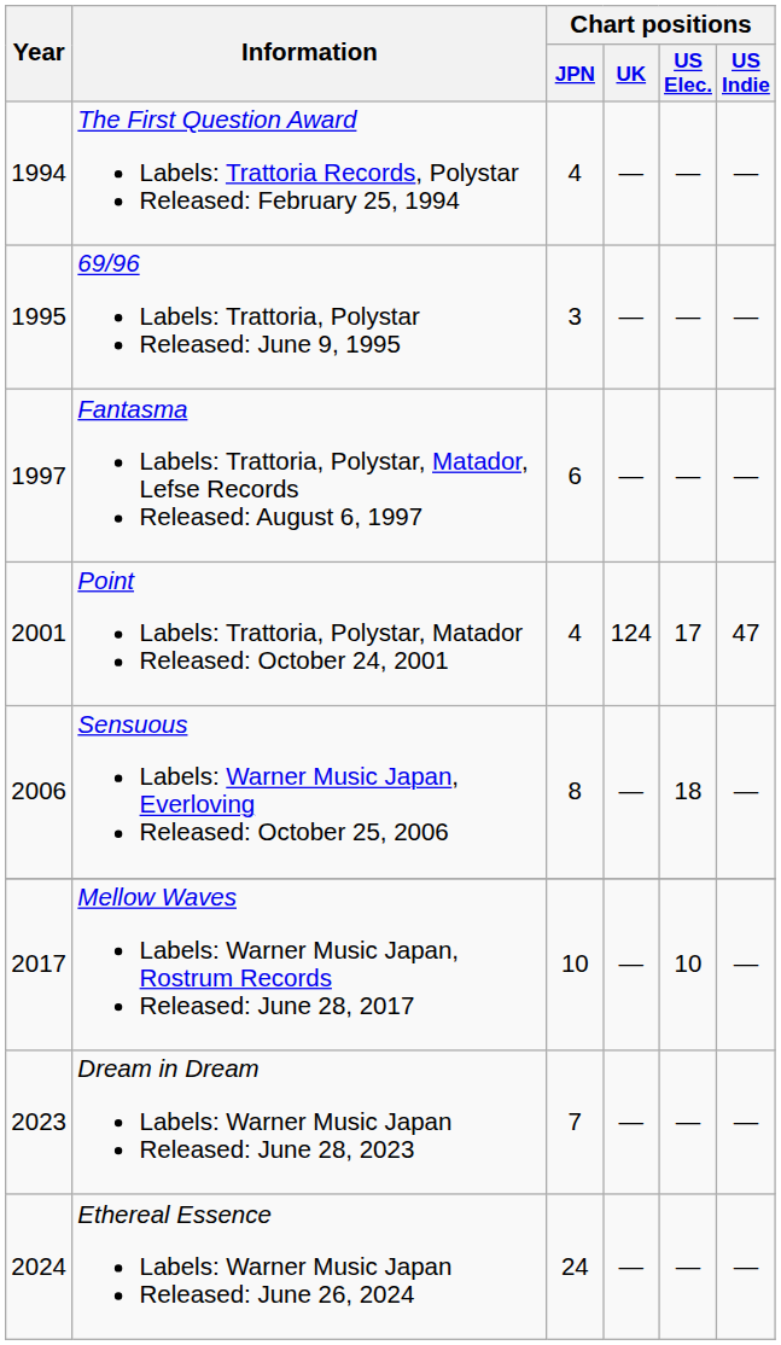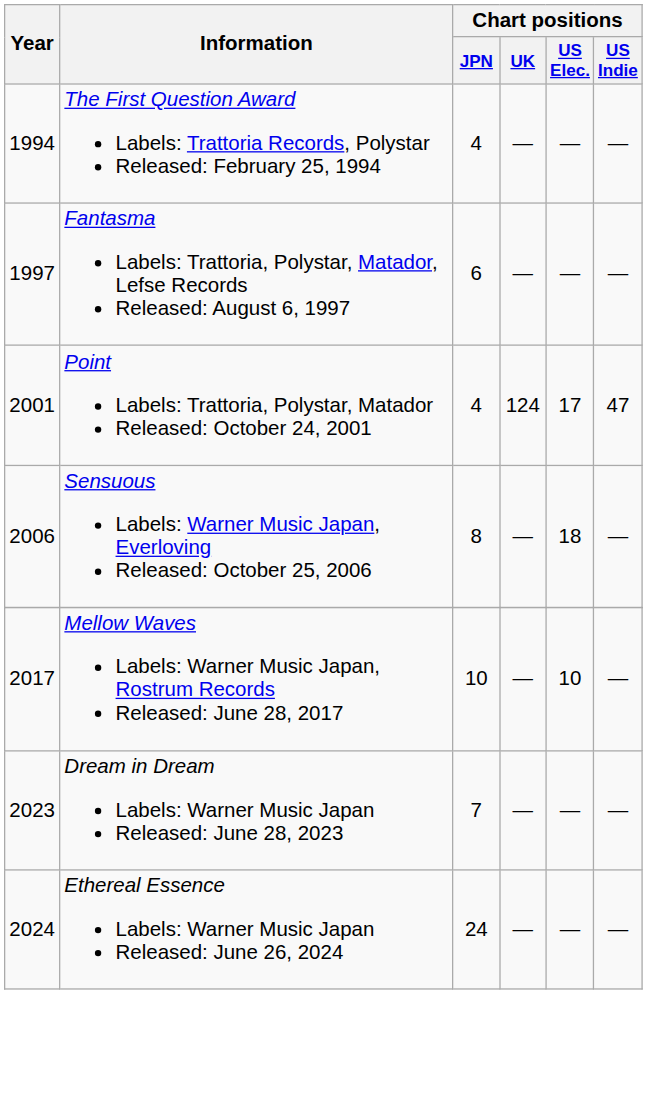 <table class="wikitable" style=text-align:center;>
 <tr>
 <th rowspan="2">Year</th>
 <th rowspan="2" width="300">Information</th>
 <th colspan="4">Chart positions</th>
 </tr>
 <tr style="font-size:smaller;">
 <th width="30"><a href='#'>JPN</a><br></th>
 <th width="30"><a href='#'>UK</a><br></th>
 <th width="30"><a href='#'>US Elec.</a><br></th>
 <th width="30"><a href='#'>US Indie</a><br></th>
 </tr>
 <tr>
 <td>1994</td>
 <td align=left><em><a href='#'>The First Question Award</a></em><br><ul><li>Labels: <a href='#'>Trattoria Records</a>, Polystar</li><li>Released: February 25, 1994</li></ul></td>
 <td>4</td>
-<td>—</td>
-<td>—</td>
-<td>—</td>
-</tr>
-<tr>
-<td>1995</td>
-<td align=left><em><a href='#'>69/96</a></em><br><ul><li>Labels: Trattoria, Polystar</li><li>Released: June 9, 1995</li></ul></td>
-<td>3</td>
 <td>—</td>
 <td>—</td>
 <td>—</td>
 </tr>
 <tr>
 <td>1997</td>
 <td align=left><em><a href='#'>Fantasma</a></em><br><ul><li>Labels: Trattoria, Polystar, <a href='#'>Matador</a>, Lefse Records</li><li>Released: August 6, 1997</li></ul></td>
 <td>6</td>
 <td>—</td>
 <td>—</td>
 <td>—</td>
 </tr>
 <tr>
 <td>2001</td>
 <td align=left><em><a href='#'>Point</a></em><br><ul><li>Labels: Trattoria, Polystar, Matador</li><li>Released: October 24, 2001</li></ul></td>
 <td>4</td>
 <td>124</td>
 <td>17</td>
 <td>47</td>
 </tr>
 <tr>
 <td>2006</td>
 <td align=left><em><a href='#'>Sensuous</a></em><br><ul><li>Labels: <a href='#'>Warner Music Japan</a>, <a href='#'>Everloving</a></li><li>Released: October 25, 2006</li></ul></td>
 <td>8</td>
 <td>—</td>
 <td>18</td>
 <td>—</td>
 </tr>
 <tr>
 </tr>
 <tr>
 <td>2017</td>
 <td align=left><em><a href='#'>Mellow Waves</a></em><br><ul><li>Labels: Warner Music Japan, <a href='#'>Rostrum Records</a></li><li>Released: June 28, 2017</li></ul></td>
 <td>10</td>
 <td>—</td>
 <td>10</td>
 <td>—</td>
 </tr>
 <tr>
 <td>2023</td>
 <td align=left><em>Dream in Dream</em><br><ul><li>Labels: Warner Music Japan</li><li>Released: June 28, 2023</li></ul></td>
 <td>7</td>
 <td>—</td>
 <td>—</td>
 <td>—</td>
 </tr>
 <tr>
 <td>2024</td>
 <td align=left><em>Ethereal Essence</em><br><ul><li>Labels: Warner Music Japan</li><li>Released: June 26, 2024</li></ul></td>
 <td>24</td>
 <td>—</td>
 <td>—</td>
 <td>—</td>
 </tr>
 </table>
